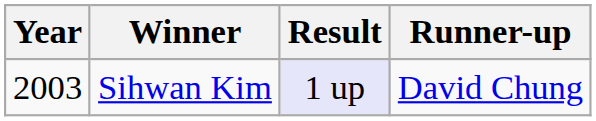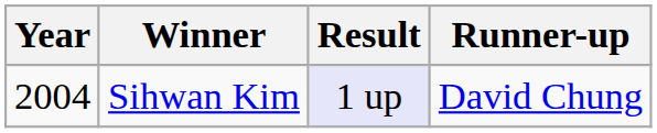 <table class="wikitable">
 <tr>
 <th>Year</th>
 <th>Winner</th>
 <th>Result</th>
 <th>Runner-up</th>
 </tr>
 <tr>
-<td>2003</td>
+<td>2004</td>
 <td> <a href='#'>Sihwan Kim</a></td>
 <td align=center style="background: lavender;">1 up</td>
 <td> <a href='#'>David Chung</a></td>
 </tr>
 </table>
